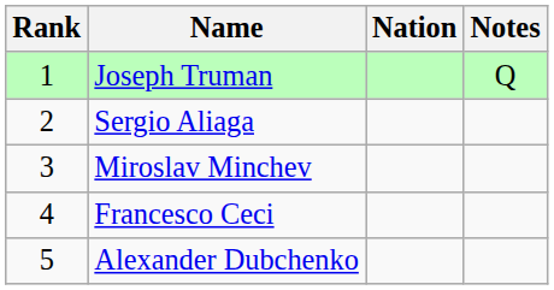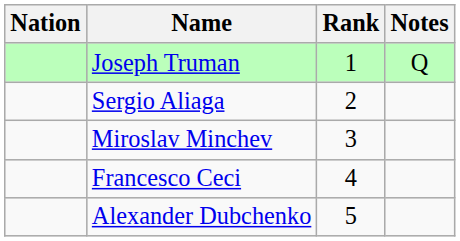 <table class="wikitable sortable" style="text-align:center">
 <tr>
+<th>Nation</th>
+<th>Name</th>
 <th>Rank</th>
-<th>Name</th>
-<th>Nation</th>
 <th>Notes</th>
 </tr>
 <tr bgcolor=bbffbb>
+<td align=left></td>
+<td align=left><a href='#'>Joseph Truman</a></td>
 <td>1</td>
-<td align=left><a href='#'>Joseph Truman</a></td>
-<td align=left></td>
 <td>Q</td>
 </tr>
 <tr>
+<td align=left></td>
+<td align=left><a href='#'>Sergio Aliaga</a></td>
 <td>2</td>
-<td align=left><a href='#'>Sergio Aliaga</a></td>
-<td align=left></td>
 <td></td>
 </tr>
 <tr>
+<td align=left></td>
+<td align=left><a href='#'>Miroslav Minchev</a></td>
 <td>3</td>
-<td align=left><a href='#'>Miroslav Minchev</a></td>
-<td align=left></td>
 <td></td>
 </tr>
 <tr>
+<td align=left></td>
+<td align=left><a href='#'>Francesco Ceci</a></td>
 <td>4</td>
-<td align=left><a href='#'>Francesco Ceci</a></td>
-<td align=left></td>
 <td></td>
 </tr>
 <tr>
+<td align=left></td>
+<td align=left><a href='#'>Alexander Dubchenko</a></td>
 <td>5</td>
-<td align=left><a href='#'>Alexander Dubchenko</a></td>
-<td align=left></td>
 <td></td>
 </tr>
 </table>
